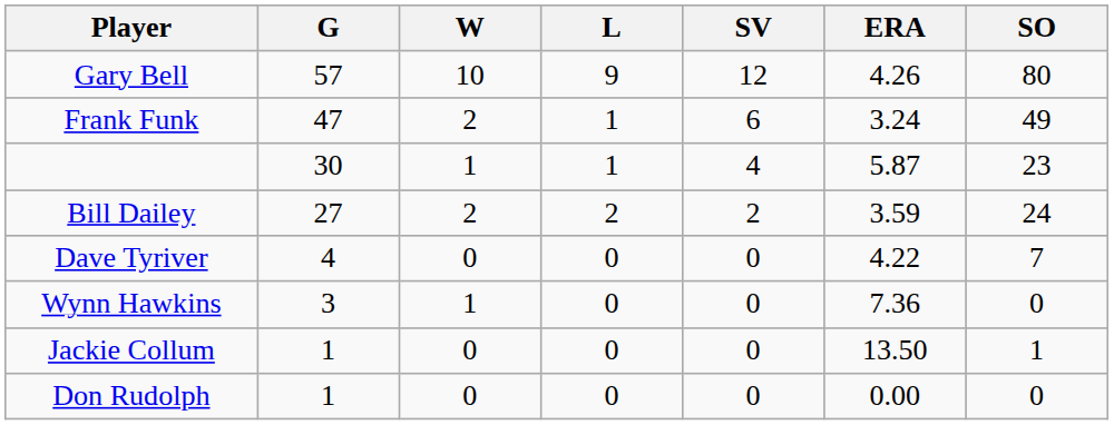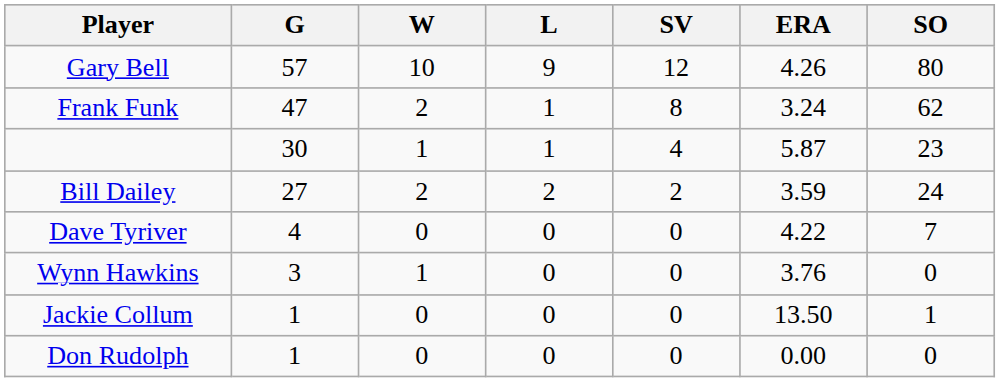 <table class="wikitable sortable">
 <tr>
 <th bgcolor="#DDDDFF" width="16%">Player</th>
 <th bgcolor="#DDDDFF" width="9%">G</th>
 <th bgcolor="#DDDDFF" width="9%">W</th>
 <th bgcolor="#DDDDFF" width="9%">L</th>
 <th bgcolor="#DDDDFF" width="9%">SV</th>
 <th bgcolor="#DDDDFF" width="9%">ERA</th>
 <th bgcolor="#DDDDFF" width="9%">SO</th>
 </tr>
 <tr align="center">
 <td><a href='#'>Gary Bell</a></td>
 <td>57</td>
 <td>10</td>
 <td>9</td>
 <td>12</td>
 <td>4.26</td>
 <td>80</td>
 </tr>
 <tr align=center>
 <td><a href='#'>Frank Funk</a></td>
 <td>47</td>
 <td>2</td>
 <td>1</td>
-<td>6</td>
+<td>8</td>
 <td>3.24</td>
-<td>49</td>
+<td>62</td>
 </tr>
 <tr align=center>
 <td></td>
 <td>30</td>
 <td>1</td>
 <td>1</td>
 <td>4</td>
 <td>5.87</td>
 <td>23</td>
 </tr>
 <tr align="center">
 <td><a href='#'>Bill Dailey</a></td>
 <td>27</td>
 <td>2</td>
 <td>2</td>
 <td>2</td>
 <td>3.59</td>
 <td>24</td>
 </tr>
 <tr align=center>
 <td><a href='#'>Dave Tyriver</a></td>
 <td>4</td>
 <td>0</td>
 <td>0</td>
 <td>0</td>
 <td>4.22</td>
 <td>7</td>
 </tr>
 <tr align=center>
 <td><a href='#'>Wynn Hawkins</a></td>
 <td>3</td>
 <td>1</td>
 <td>0</td>
 <td>0</td>
-<td>7.36</td>
+<td>3.76</td>
 <td>0</td>
 </tr>
 <tr align=center>
 <td><a href='#'>Jackie Collum</a></td>
 <td>1</td>
 <td>0</td>
 <td>0</td>
 <td>0</td>
 <td>13.50</td>
 <td>1</td>
 </tr>
 <tr align=center>
 <td><a href='#'>Don Rudolph</a></td>
 <td>1</td>
 <td>0</td>
 <td>0</td>
 <td>0</td>
 <td>0.00</td>
 <td>0</td>
 </tr>
 </table>
